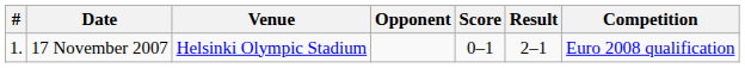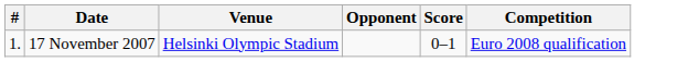 <table class="wikitable">
 <tr>
 <th>#</th>
 <th>Date</th>
 <th>Venue</th>
 <th>Opponent</th>
 <th>Score</th>
-<th>Result</th>
 <th>Competition</th>
 </tr>
 <tr>
 <td>1.</td>
 <td>17 November 2007</td>
 <td><a href='#'>Helsinki Olympic Stadium</a></td>
 <td></td>
 <td align=center>0–1</td>
-<td align=center>2–1</td>
 <td><a href='#'>Euro 2008 qualification</a></td>
 </tr>
 </table>
